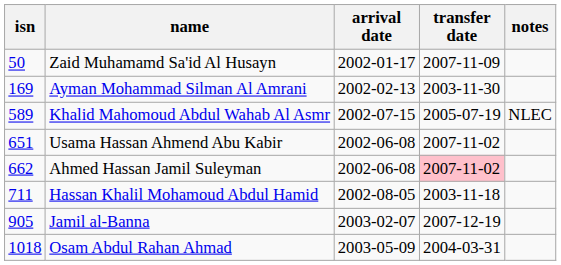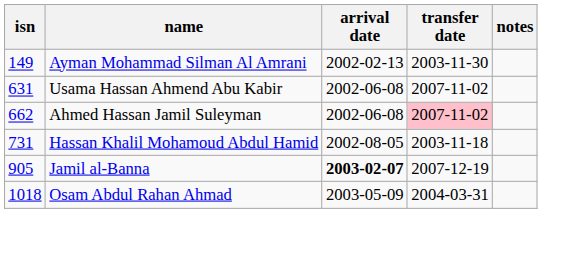 <table class="wikitable sortable" border="1">
 <tr>
 <th>isn</th>
 <th>name</th>
 <th>arrival<br>date</th>
 <th>transfer<br>date</th>
 <th>notes</th>
 </tr>
 <tr>
-<td><a href='#'>50</a></td>
-<td>Zaid Muhamamd Sa'id Al Husayn</td>
-<td>2002-01-17</td>
-<td>2007-11-09</td>
-<td><br></td>
-</tr>
-<tr>
-<td><a href='#'>169</a></td>
+<td><a href='#'>149</a></td>
 <td><a href='#'>Ayman Mohammad Silman Al Amrani</a></td>
 <td>2002-02-13</td>
 <td>2003-11-30</td>
 <td><br></td>
 </tr>
 <tr>
-<td><a href='#'>589</a></td>
-<td><a href='#'>Khalid Mahomoud Abdul Wahab Al Asmr</a></td>
-<td>2002-07-15</td>
-<td>2005-07-19</td>
-<td>NLEC</td>
-</tr>
-<tr>
-<td><a href='#'>651</a></td>
+<td><a href='#'>631</a></td>
 <td>Usama Hassan Ahmend Abu Kabir</td>
 <td>2002-06-08</td>
 <td>2007-11-02</td>
 <td></td>
 </tr>
 <tr>
 <td><a href='#'>662</a></td>
 <td>Ahmed Hassan Jamil Suleyman</td>
 <td>2002-06-08</td>
 <td style="background: pink;">2007-11-02</td>
 <td></td>
 </tr>
 <tr>
-<td><a href='#'>711</a></td>
+<td><a href='#'>731</a></td>
 <td><a href='#'>Hassan Khalil Mohamoud Abdul Hamid</a></td>
 <td>2002-08-05</td>
 <td>2003-11-18</td>
 <td><br></td>
 </tr>
 <tr>
 <td><a href='#'>905</a></td>
 <td><a href='#'>Jamil al-Banna</a></td>
-<td>2003-02-07</td>
+<td><strong>2003-02-07</strong></td>
 <td>2007-12-19</td>
 <td></td>
 </tr>
 <tr>
 <td><a href='#'>1018</a></td>
 <td><a href='#'>Osam Abdul Rahan Ahmad</a></td>
 <td>2003-05-09</td>
 <td>2004-03-31</td>
 <td><br></td>
 </tr>
 </table>
